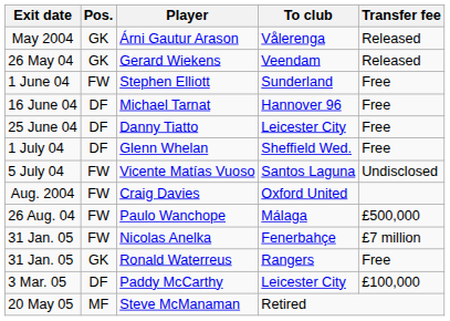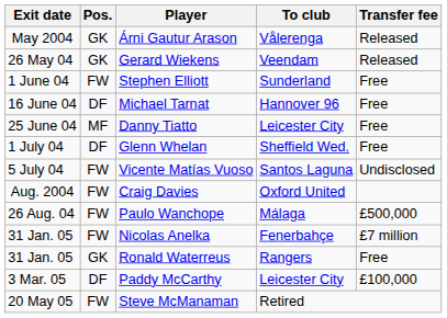 <table class="wikitable">
 <tr>
 <th>Exit date</th>
 <th>Pos.</th>
 <th>Player</th>
 <th>To club</th>
 <th>Transfer fee</th>
 </tr>
 <tr>
 <td align="center">May 2004</td>
 <td align="center">GK</td>
 <td> <a href='#'>Árni Gautur Arason</a></td>
 <td> <a href='#'>Vålerenga</a></td>
 <td>Released</td>
 </tr>
 <tr>
 <td>26 May 04</td>
 <td align="center">GK</td>
 <td> <a href='#'>Gerard Wiekens</a></td>
 <td> <a href='#'>Veendam</a></td>
 <td>Released</td>
 </tr>
 <tr>
 <td>1 June 04</td>
 <td align="center">FW</td>
 <td> <a href='#'>Stephen Elliott</a></td>
 <td> <a href='#'>Sunderland</a></td>
 <td>Free</td>
 </tr>
 <tr>
 <td>16 June 04</td>
 <td align="center">DF</td>
 <td> <a href='#'>Michael Tarnat</a></td>
 <td> <a href='#'>Hannover 96</a></td>
 <td>Free</td>
 </tr>
 <tr>
 <td>25 June 04</td>
-<td align="center">DF</td>
+<td align="center">MF</td>
 <td> <a href='#'>Danny Tiatto</a></td>
 <td> <a href='#'>Leicester City</a></td>
 <td>Free</td>
 </tr>
 <tr>
 <td>1 July 04</td>
 <td align="center">DF</td>
 <td> <a href='#'>Glenn Whelan</a></td>
 <td> <a href='#'>Sheffield Wed.</a></td>
 <td>Free</td>
 </tr>
 <tr>
 <td>5 July 04</td>
 <td align="center">FW</td>
 <td> <a href='#'>Vicente Matías Vuoso</a></td>
 <td> <a href='#'>Santos Laguna</a></td>
 <td>Undisclosed</td>
 </tr>
 <tr>
 <td align="center">Aug. 2004</td>
 <td align="center">FW</td>
 <td> <a href='#'>Craig Davies</a></td>
 <td> <a href='#'>Oxford United</a></td>
 <td></td>
 </tr>
 <tr>
 <td>26 Aug. 04</td>
 <td align="center">FW</td>
 <td> <a href='#'>Paulo Wanchope</a></td>
 <td> <a href='#'>Málaga</a></td>
 <td>£500,000</td>
 </tr>
 <tr>
 <td>31 Jan. 05</td>
 <td align="center">FW</td>
 <td> <a href='#'>Nicolas Anelka</a></td>
 <td> <a href='#'>Fenerbahçe</a></td>
 <td>£7 million</td>
 </tr>
 <tr>
 <td>31 Jan. 05</td>
 <td align="center">GK</td>
 <td> <a href='#'>Ronald Waterreus</a></td>
 <td> <a href='#'>Rangers</a></td>
 <td>Free</td>
 </tr>
 <tr>
 <td>3 Mar. 05</td>
 <td align="center">DF</td>
 <td> <a href='#'>Paddy McCarthy</a></td>
 <td> <a href='#'>Leicester City</a></td>
 <td>£100,000</td>
 </tr>
 <tr>
 <td>20 May 05</td>
-<td align="center">MF</td>
+<td align="center">FW</td>
 <td> <a href='#'>Steve McManaman</a></td>
 <td colspan="2">Retired</td>
 </tr>
 </table>
